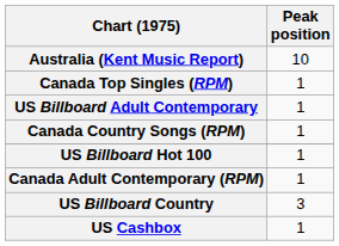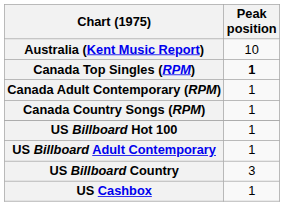 <table class="wikitable sortable plainrowheaders">
 <tr>
 <th scope="col">Chart (1975)</th>
 <th scope="col">Peak<br>position</th>
 </tr>
 <tr>
 <th scope="row">Australia (<a href='#'>Kent Music Report</a>)</th>
 <td style="text-align:center;">10</td>
 </tr>
 <tr>
 <th scope="row">Canada Top Singles (<a href='#'><em>RPM</em></a>)</th>
-<td style="text-align:center;">1</td>
+<td style="text-align:center;"><strong>1</strong></td>
 </tr>
 <tr>
-<th scope="row">US <em>Billboard</em> <a href='#'>Adult Contemporary</a></th>
+<th scope="row">Canada Adult Contemporary (<em>RPM</em>)</th>
 <td style="text-align:center;">1</td>
 </tr>
 <tr>
 <th scope="row">Canada Country Songs (<em>RPM</em>)</th>
 <td style="text-align:center;">1</td>
 </tr>
 <tr>
 </tr>
 <tr>
 <th scope="row">US <em>Billboard</em> Hot 100</th>
 <td style="text-align:center;">1</td>
 </tr>
 <tr>
-<th scope="row">Canada Adult Contemporary (<em>RPM</em>)</th>
+<th scope="row">US <em>Billboard</em> <a href='#'>Adult Contemporary</a></th>
 <td style="text-align:center;">1</td>
 </tr>
 <tr>
 <th scope="row">US <em>Billboard</em> Country</th>
 <td style="text-align:center;">3</td>
 </tr>
 <tr>
 <th scope="row">US <a href='#'>Cashbox</a></th>
 <td style="text-align:center;">1</td>
 </tr>
 </table>
